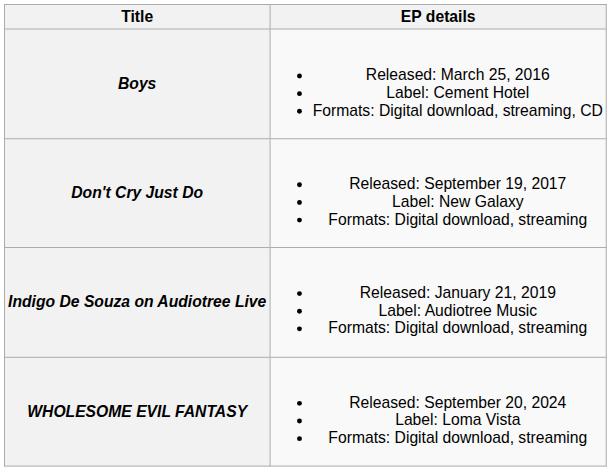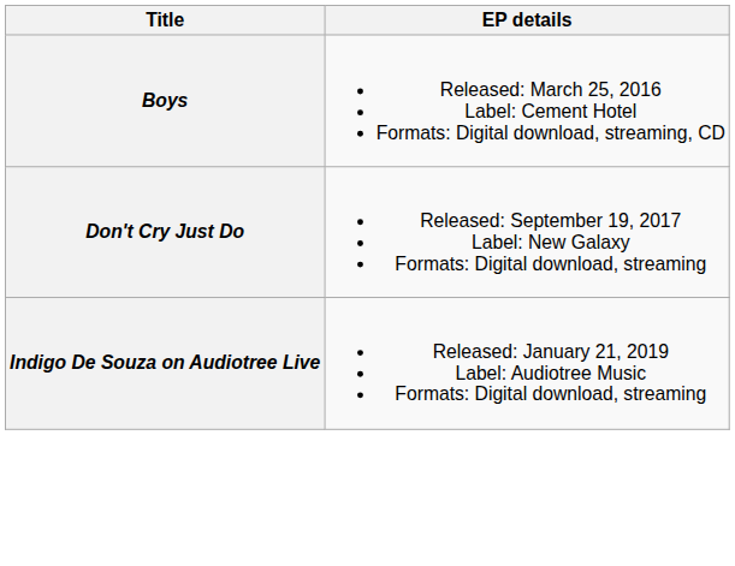 <table class="wikitable plainrowheaders" style="text-align:center">
 <tr>
 <th scope="col">Title</th>
 <th scope="col">EP details</th>
 </tr>
 <tr>
 <th scope="row"><em>Boys</em></th>
 <td><br><ul><li>Released: March 25, 2016</li><li>Label: Cement Hotel</li><li>Formats: Digital download, streaming, CD</li></ul></td>
 </tr>
 <tr>
 <th scope="row"><em>Don't Cry Just Do</em></th>
 <td><br><ul><li>Released: September 19, 2017</li><li>Label: New Galaxy</li><li>Formats: Digital download, streaming</li></ul></td>
 </tr>
 <tr>
 <th scope="row"><em>Indigo De Souza on Audiotree Live</em></th>
 <td><br><ul><li>Released: January 21, 2019</li><li>Label: Audiotree Music</li><li>Formats: Digital download, streaming</li></ul></td>
 </tr>
-<tr>
-<th scope="row"><em>WHOLESOME EVIL FANTASY</em></th>
-<td><br><ul><li>Released: September 20, 2024</li><li>Label: Loma Vista</li><li>Formats: Digital download, streaming</li></ul></td>
-</tr>
 </table>
